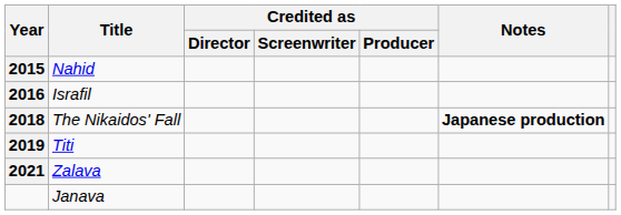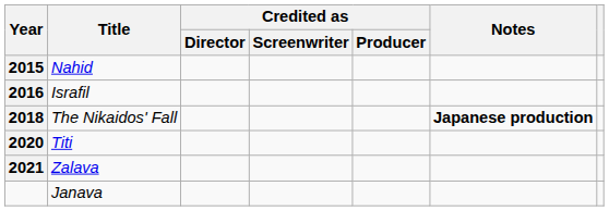 <table class="wikitable plainrowheaders sortable" style="font-size:100%">
 <tr>
 <th rowspan="2" scope="col">Year</th>
 <th rowspan="2" scope="col">Title</th>
 <th colspan="3" scope="col">Credited as</th>
 <th rowspan="2" scope="col" class="unsortable">Notes</th>
 <th rowspan="2"></th>
 </tr>
 <tr>
 <th>Director</th>
 <th>Screenwriter</th>
 <th>Producer</th>
 </tr>
 <tr>
 <th scope="row">2015</th>
 <td><em><a href='#'>Nahid</a></em></td>
 <td></td>
 <td></td>
 <td></td>
 <td></td>
 <td></td>
 </tr>
 <tr>
 <th scope="row">2016</th>
 <td><em>Israfil</em></td>
 <td></td>
 <td></td>
 <td></td>
 <td></td>
 <td></td>
 </tr>
 <tr>
 <th scope="row">2018</th>
 <td><em>The Nikaidos' Fall</em></td>
 <td></td>
 <td></td>
 <td></td>
 <td><strong>Japanese production</strong></td>
 <td></td>
 </tr>
 <tr>
-<th scope="row">2019</th>
+<th scope="row">2020</th>
 <td><em><a href='#'>Titi</a></em></td>
 <td></td>
 <td></td>
 <td></td>
 <td></td>
 <td></td>
 </tr>
 <tr>
 <th scope="row">2021</th>
 <td><em><a href='#'>Zalava</a></em></td>
 <td></td>
 <td></td>
 <td></td>
 <td></td>
 <td></td>
 </tr>
 <tr>
 <td></td>
 <td><em>Janava</em></td>
 <td></td>
 <td></td>
 <td></td>
 <td></td>
 <td></td>
 </tr>
 </table>
